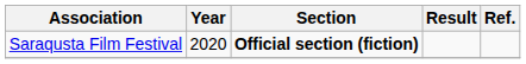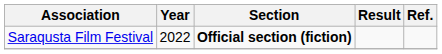 <table class="wikitable">
 <tr>
 <th>Association</th>
 <th>Year</th>
 <th>Section</th>
 <th>Result</th>
 <th>Ref.</th>
 </tr>
 <tr>
 <td><a href='#'>Saraqusta Film Festival</a></td>
-<td>2020</td>
+<td>2022</td>
 <td><strong>Official section (fiction)</strong></td>
 <td></td>
 <td></td>
 </tr>
 <tr>
 </tr>
 </table>
